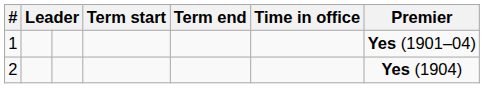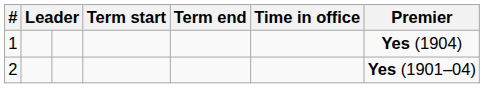 <table class="wikitable sortable">
 <tr>
 <th>#</th>
 <th colspan=2>Leader</th>
 <th>Term start</th>
 <th>Term end</th>
 <th>Time in office</th>
 <th>Premier</th>
 </tr>
 <tr align=center>
 <td>1</td>
 <td></td>
 <td></td>
 <td></td>
 <td></td>
 <td></td>
-<td><strong>Yes</strong> (1901–04)</td>
+<td><strong>Yes</strong> (1904)</td>
 </tr>
 <tr align=center>
 <td>2</td>
 <td></td>
 <td></td>
 <td></td>
 <td></td>
 <td></td>
-<td><strong>Yes</strong> (1904)</td>
+<td><strong>Yes</strong> (1901–04)</td>
 </tr>
 </table>
